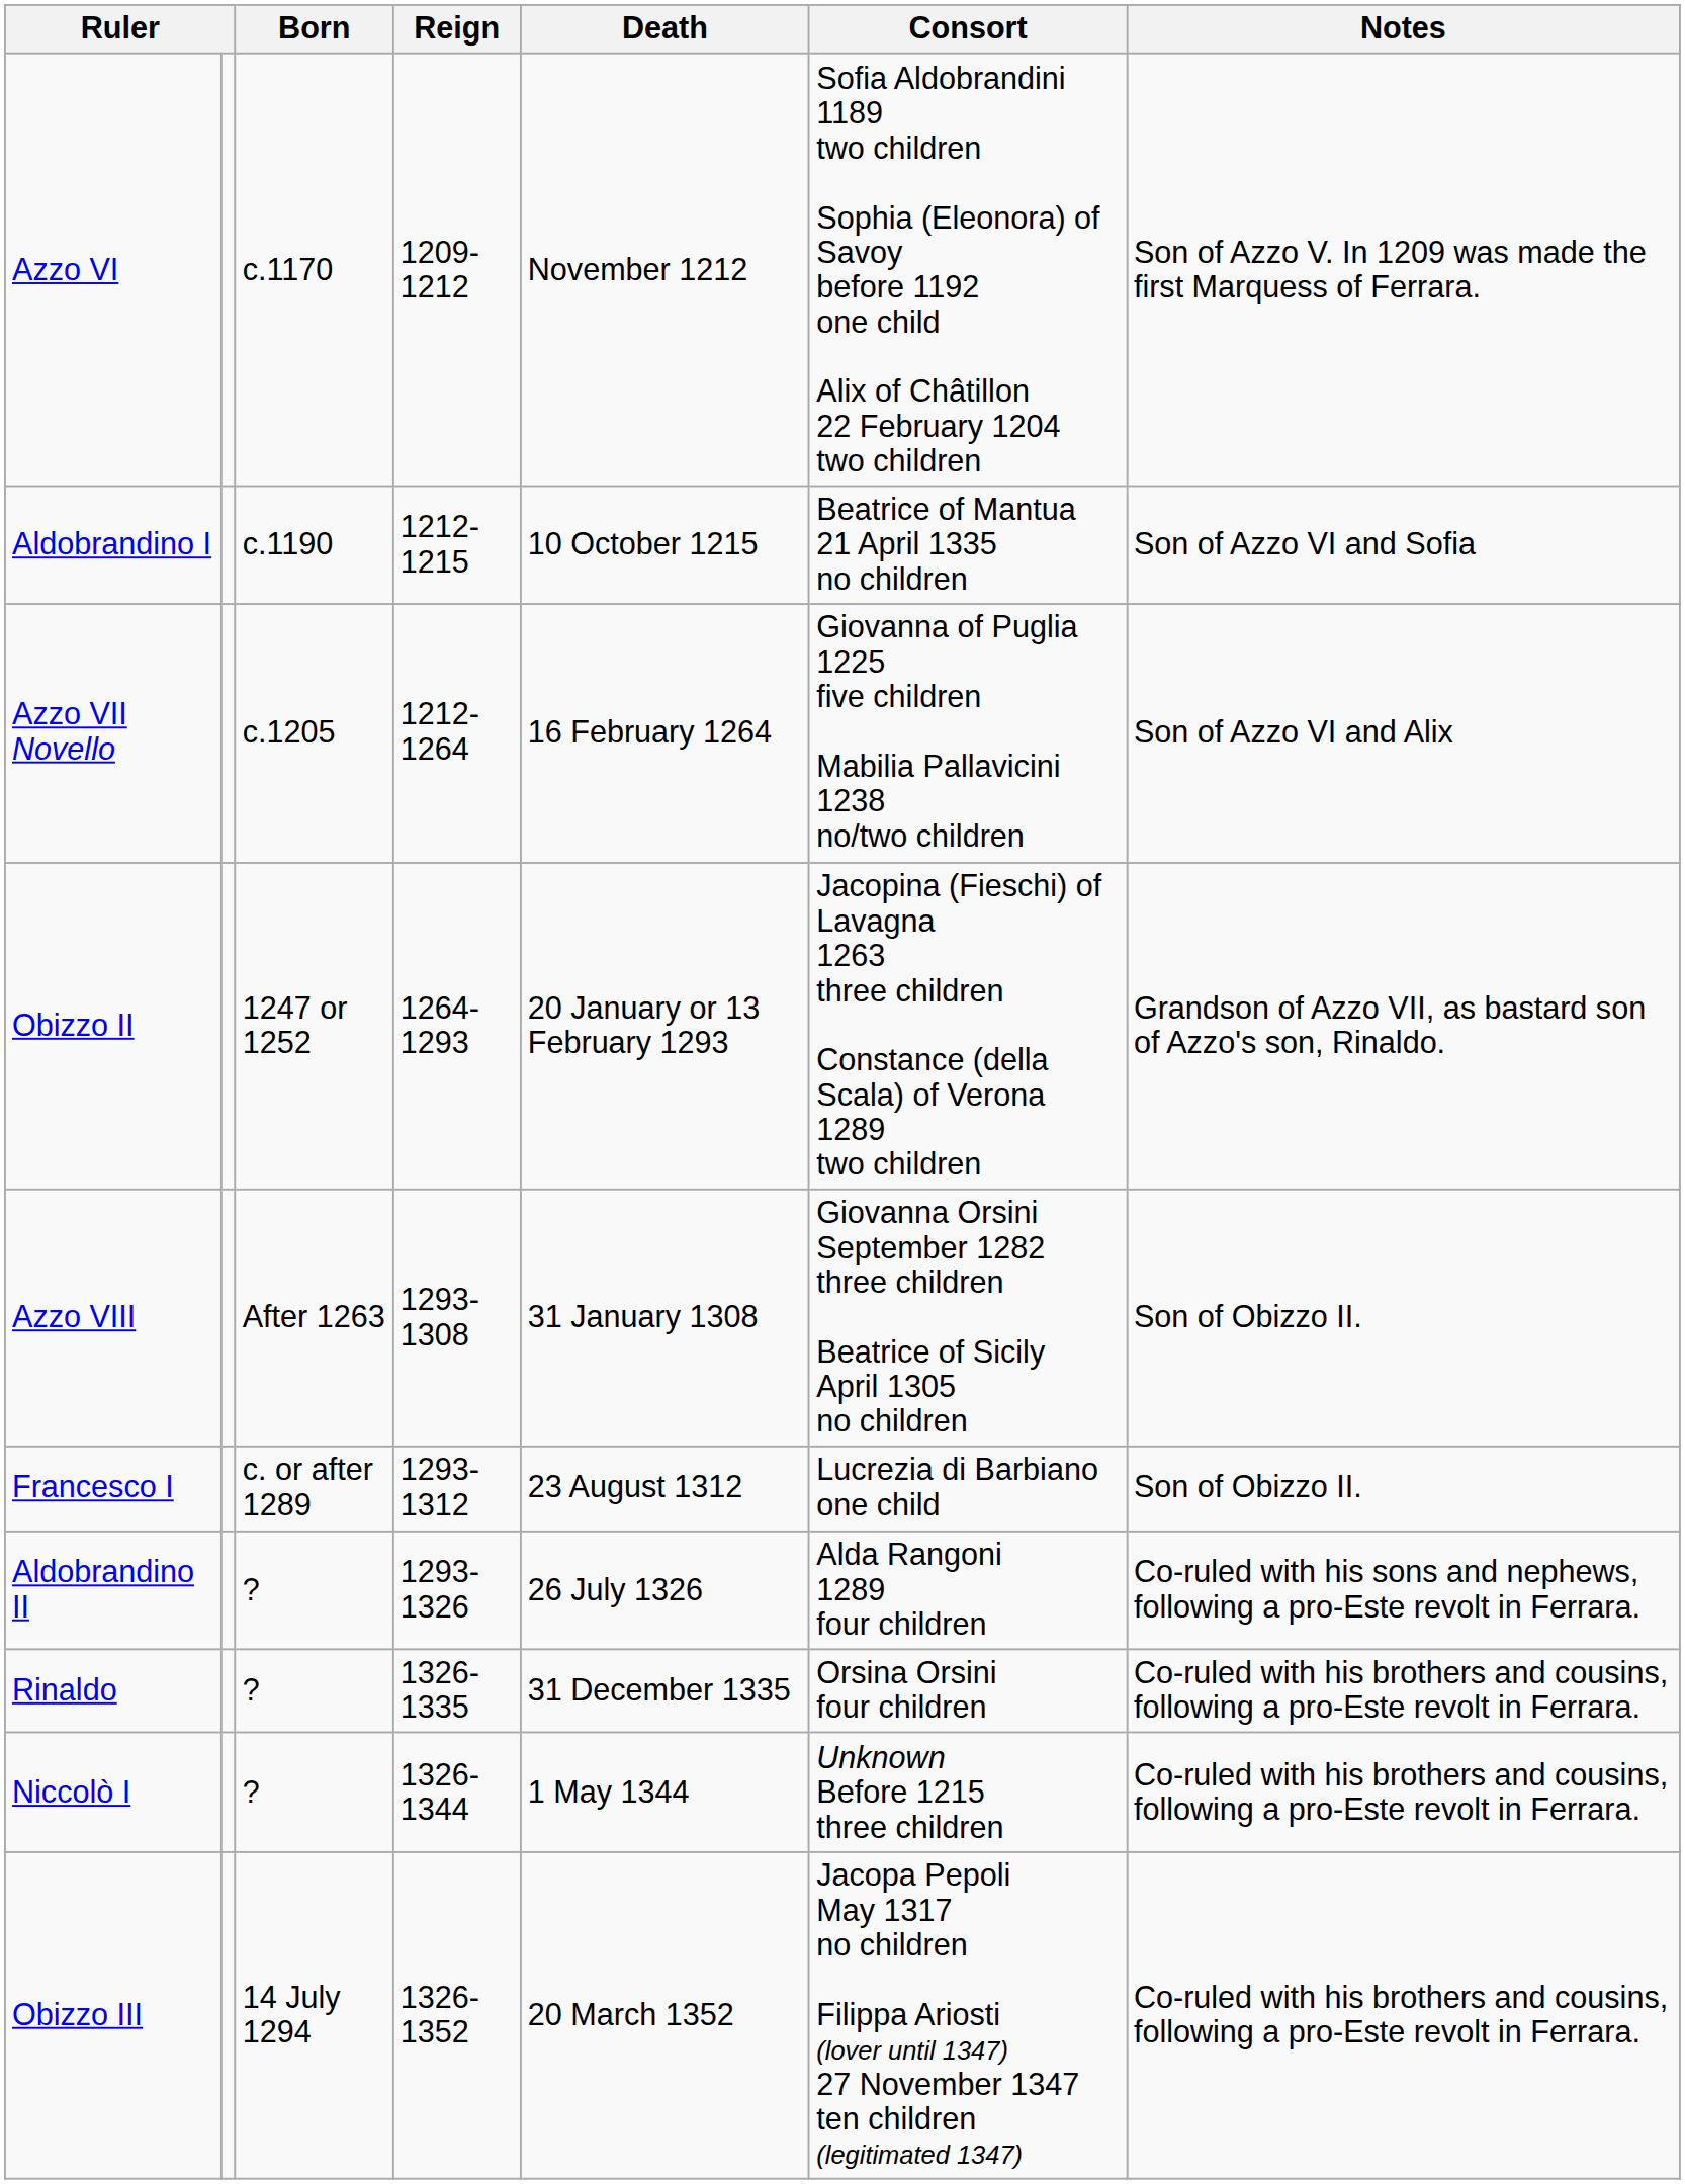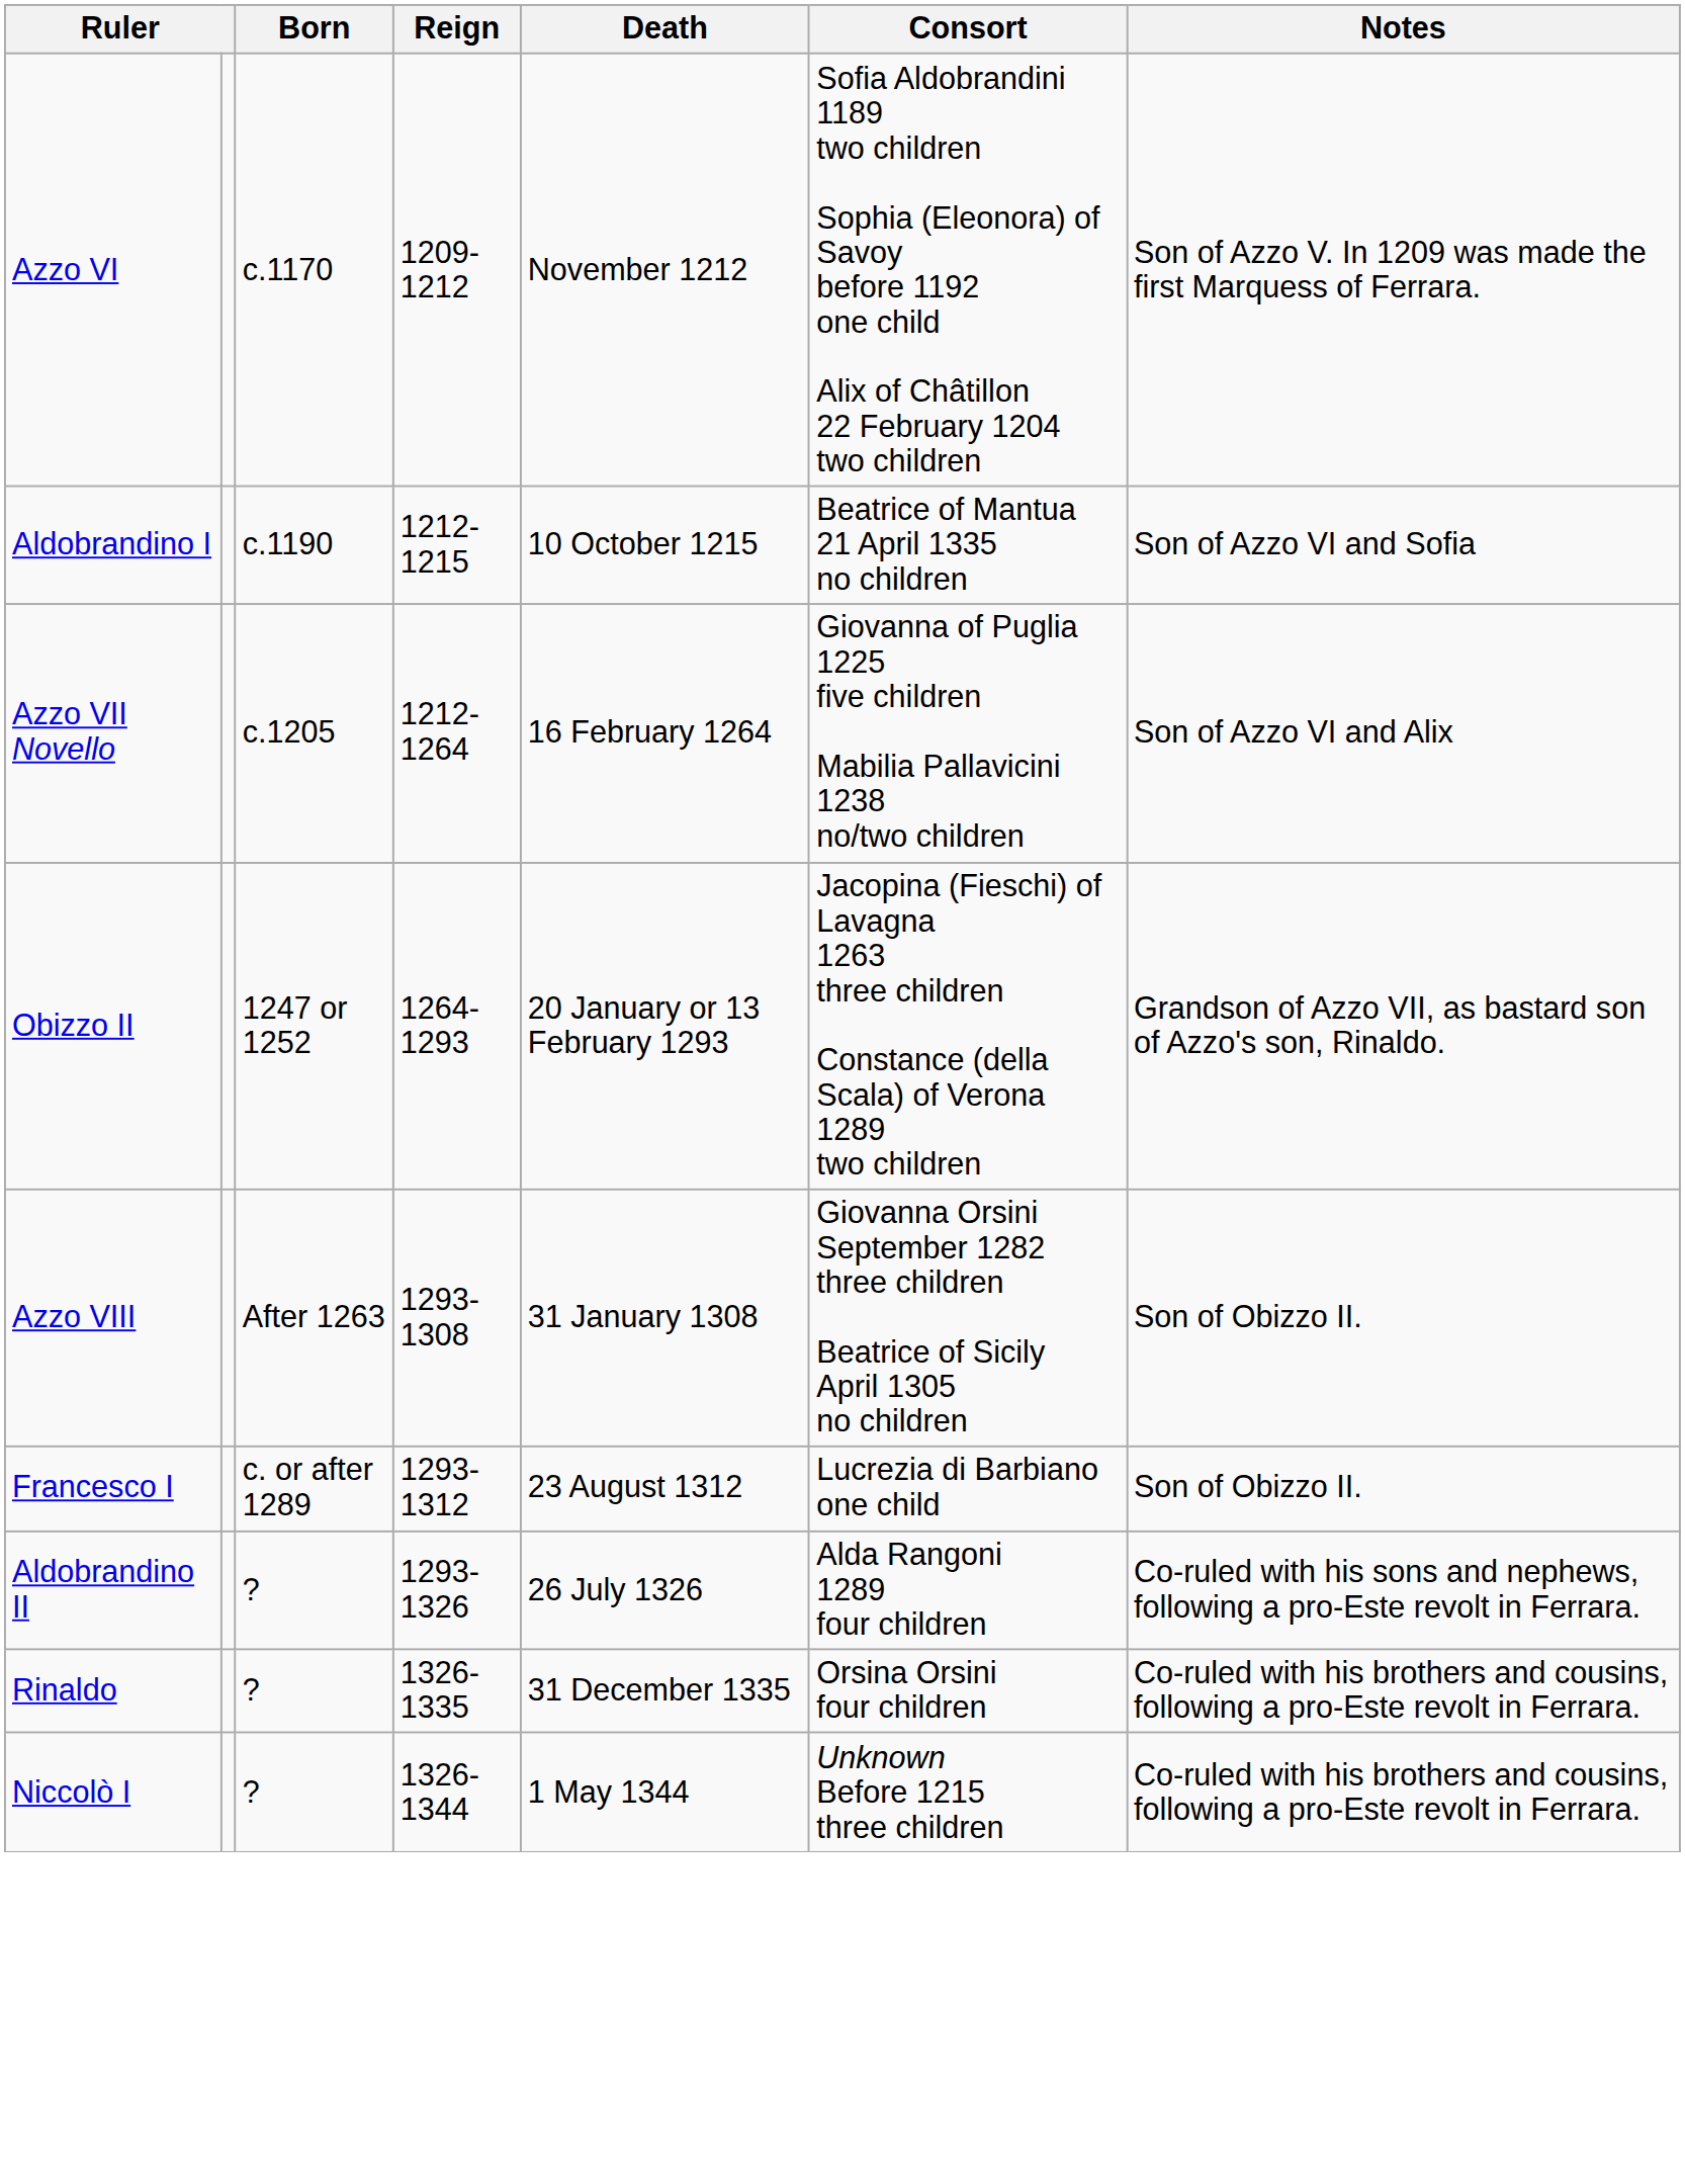 <table class="wikitable">
 <tr>
 <th colspan=2>Ruler</th>
 <th>Born</th>
 <th>Reign</th>
 <th>Death</th>
 <th>Consort</th>
 <th>Notes</th>
 </tr>
 <tr>
 <td><a href='#'>Azzo VI</a></td>
 <td></td>
 <td>c.1170</td>
 <td>1209-1212</td>
 <td>November 1212</td>
 <td>Sofia Aldobrandini<br>1189<br>two children<br><br>Sophia (Eleonora) of Savoy<br>before 1192<br>one child<br><br>Alix of Châtillon<br>22 February 1204<br>two children</td>
 <td>Son of Azzo V. In 1209 was made the first Marquess of Ferrara.</td>
 </tr>
 <tr>
 <td><a href='#'>Aldobrandino I</a></td>
 <td></td>
 <td>c.1190</td>
 <td>1212-1215</td>
 <td>10 October 1215</td>
 <td>Beatrice of Mantua<br>21 April 1335<br>no children</td>
 <td>Son of Azzo VI and Sofia</td>
 </tr>
 <tr>
 <td><a href='#'>Azzo VII <em>Novello</em></a></td>
 <td></td>
 <td>c.1205</td>
 <td>1212-1264</td>
 <td>16 February 1264</td>
 <td>Giovanna of Puglia<br>1225<br>five children<br><br>Mabilia Pallavicini<br>1238<br>no/two children</td>
 <td>Son of Azzo VI and Alix</td>
 </tr>
 <tr>
 <td><a href='#'>Obizzo II</a></td>
 <td></td>
 <td>1247 or 1252</td>
 <td>1264-1293</td>
 <td>20 January or 13 February 1293</td>
 <td>Jacopina (Fieschi) of Lavagna<br>1263<br>three children<br><br>Constance (della Scala) of Verona<br>1289<br>two children</td>
 <td>Grandson of Azzo VII, as bastard son of Azzo's son, Rinaldo.</td>
 </tr>
 <tr>
 <td><a href='#'>Azzo VIII</a></td>
 <td></td>
 <td>After 1263</td>
 <td>1293-1308</td>
 <td>31 January 1308</td>
 <td>Giovanna Orsini<br>September 1282<br>three children<br><br>Beatrice of Sicily<br>April 1305<br>no children</td>
 <td>Son of Obizzo II.</td>
 </tr>
 <tr>
 <td><a href='#'>Francesco I</a></td>
 <td></td>
 <td>c. or after 1289</td>
 <td>1293-1312</td>
 <td>23 August 1312</td>
 <td>Lucrezia di Barbiano<br>one child</td>
 <td>Son of Obizzo II.</td>
 </tr>
 <tr>
 <td><a href='#'>Aldobrandino II</a></td>
 <td></td>
 <td>?</td>
 <td>1293-1326</td>
 <td>26 July 1326</td>
 <td>Alda Rangoni<br>1289<br>four children</td>
 <td>Co-ruled with his sons and nephews, following a pro-Este revolt in Ferrara.</td>
 </tr>
 <tr>
 <td><a href='#'>Rinaldo</a></td>
 <td></td>
 <td>?</td>
 <td>1326-1335</td>
 <td>31 December 1335</td>
 <td>Orsina Orsini<br>four children</td>
 <td>Co-ruled with his brothers and cousins, following a pro-Este revolt in Ferrara.</td>
 </tr>
 <tr>
 <td><a href='#'>Niccolò I</a></td>
 <td></td>
 <td>?</td>
 <td>1326-1344</td>
 <td>1 May 1344</td>
 <td><em>Unknown</em><br>Before 1215<br>three children</td>
 <td>Co-ruled with his brothers and cousins, following a pro-Este revolt in Ferrara.</td>
 </tr>
-<tr>
-<td><a href='#'>Obizzo III</a></td>
-<td></td>
-<td>14 July 1294</td>
-<td>1326-1352</td>
-<td>20 March 1352</td>
-<td>Jacopa Pepoli<br>May 1317<br>no children<br><br>Filippa Ariosti<br><small><em>(lover until 1347)</em></small><br>27 November 1347<br>ten children<br><small><em>(legitimated 1347)</em></small></td>
-<td>Co-ruled with his brothers and cousins, following a pro-Este revolt in Ferrara.</td>
-</tr>
 </table>
